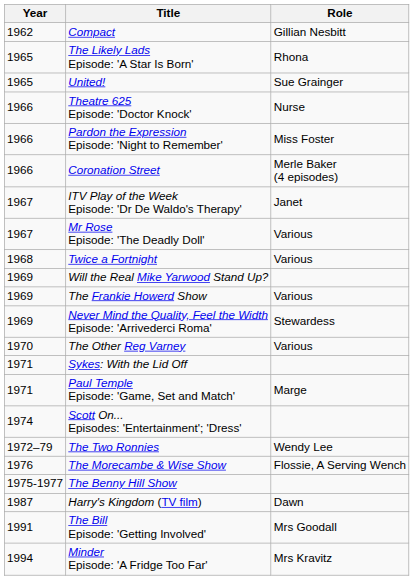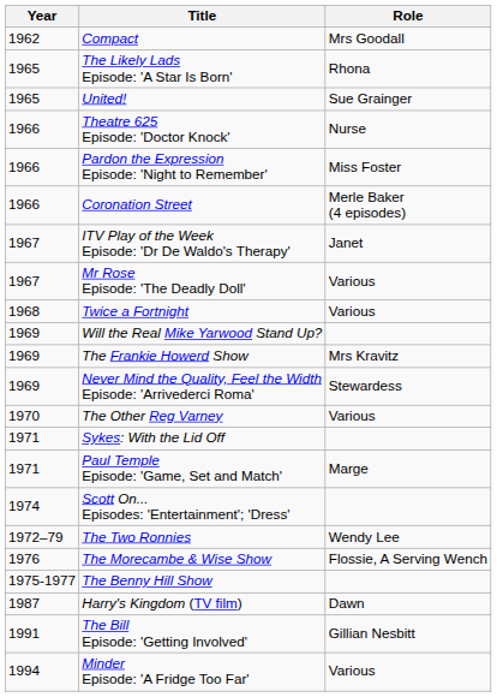 <table class="wikitable">
 <tr>
 <th>Year</th>
 <th>Title</th>
 <th>Role</th>
 </tr>
 <tr>
 <td>1962</td>
 <td><em><a href='#'>Compact</a></em></td>
-<td>Gillian Nesbitt</td>
+<td>Mrs Goodall</td>
 </tr>
 <tr>
 <td>1965</td>
 <td><em><a href='#'>The Likely Lads</a></em><br>Episode: 'A Star Is Born'</td>
 <td>Rhona</td>
 </tr>
 <tr>
 <td>1965</td>
 <td><em><a href='#'>United!</a></em></td>
 <td>Sue Grainger</td>
 </tr>
 <tr>
 <td>1966</td>
 <td><em><a href='#'>Theatre 625</a></em><br>Episode: 'Doctor Knock'</td>
 <td>Nurse</td>
 </tr>
 <tr>
 <td>1966</td>
 <td><em><a href='#'>Pardon the Expression</a></em><br>Episode: 'Night to Remember'</td>
 <td>Miss Foster</td>
 </tr>
 <tr>
 <td>1966</td>
 <td><em><a href='#'>Coronation Street</a></em></td>
 <td>Merle Baker<br>(4 episodes)</td>
 </tr>
 <tr>
 <td>1967</td>
 <td><em>ITV Play of the Week</em><br>Episode: 'Dr De Waldo's Therapy'</td>
 <td>Janet</td>
 </tr>
 <tr>
 <td>1967</td>
 <td><em><a href='#'>Mr Rose</a></em><br>Episode: 'The Deadly Doll'</td>
 <td>Various</td>
 </tr>
 <tr>
 <td>1968</td>
 <td><em><a href='#'>Twice a Fortnight</a></em></td>
 <td>Various</td>
 </tr>
 <tr>
 <td>1969</td>
 <td><em>Will the Real <a href='#'>Mike Yarwood</a> Stand Up?</em></td>
 <td></td>
 </tr>
 <tr>
 <td>1969</td>
 <td><em>The <a href='#'>Frankie Howerd</a> Show</em></td>
-<td>Various</td>
+<td>Mrs Kravitz</td>
 </tr>
 <tr>
 <td>1969</td>
 <td><em><a href='#'>Never Mind the Quality, Feel the Width</a></em><br>Episode: 'Arrivederci Roma'</td>
 <td>Stewardess</td>
 </tr>
 <tr>
 <td>1970</td>
 <td><em>The Other <a href='#'>Reg Varney</a></em></td>
 <td>Various</td>
 </tr>
 <tr>
 <td>1971</td>
 <td><em><a href='#'>Sykes</a>: With the Lid Off</em></td>
 <td></td>
 </tr>
 <tr>
 <td>1971</td>
 <td><em><a href='#'>Paul Temple</a></em><br>Episode: 'Game, Set and Match'</td>
 <td>Marge</td>
 </tr>
 <tr>
 <td>1974</td>
 <td><em><a href='#'>Scott</a> On...</em><br>Episodes: 'Entertainment'; 'Dress'</td>
 <td></td>
 </tr>
 <tr>
 <td>1972–79</td>
 <td><em><a href='#'>The Two Ronnies</a></em></td>
 <td>Wendy Lee</td>
 </tr>
 <tr>
 <td>1976</td>
 <td><em><a href='#'>The Morecambe & Wise Show</a></em></td>
 <td>Flossie, A Serving Wench</td>
 </tr>
 <tr>
 <td>1975-1977</td>
 <td><em><a href='#'>The Benny Hill Show</a></em></td>
 <td></td>
 </tr>
 <tr>
 <td>1987</td>
 <td><em>Harry's Kingdom</em> (<a href='#'>TV film</a>)</td>
 <td>Dawn</td>
 </tr>
 <tr>
 <td>1991</td>
 <td><em><a href='#'>The Bill</a></em><br>Episode: 'Getting Involved'</td>
-<td>Mrs Goodall</td>
+<td>Gillian Nesbitt</td>
 </tr>
 <tr>
 <td>1994</td>
 <td><em><a href='#'>Minder</a></em><br>Episode: 'A Fridge Too Far'</td>
-<td>Mrs Kravitz</td>
+<td>Various</td>
 </tr>
 </table>
